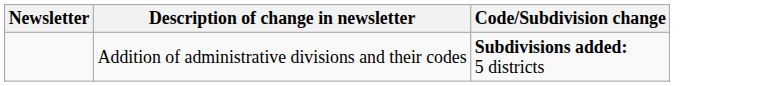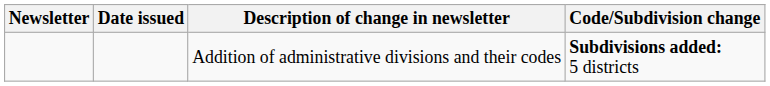 <table class="wikitable">
 <tr>
 <th>Newsletter</th>
+<th>Date issued</th>
 <th>Description of change in newsletter</th>
 <th>Code/Subdivision change</th>
 </tr>
 <tr>
 <td id="I-9"></td>
+<td></td>
 <td>Addition of administrative divisions and their codes</td>
 <td style=white-space:nowrap><strong>Subdivisions added:</strong><br> 5 districts</td>
 </tr>
 </table>
